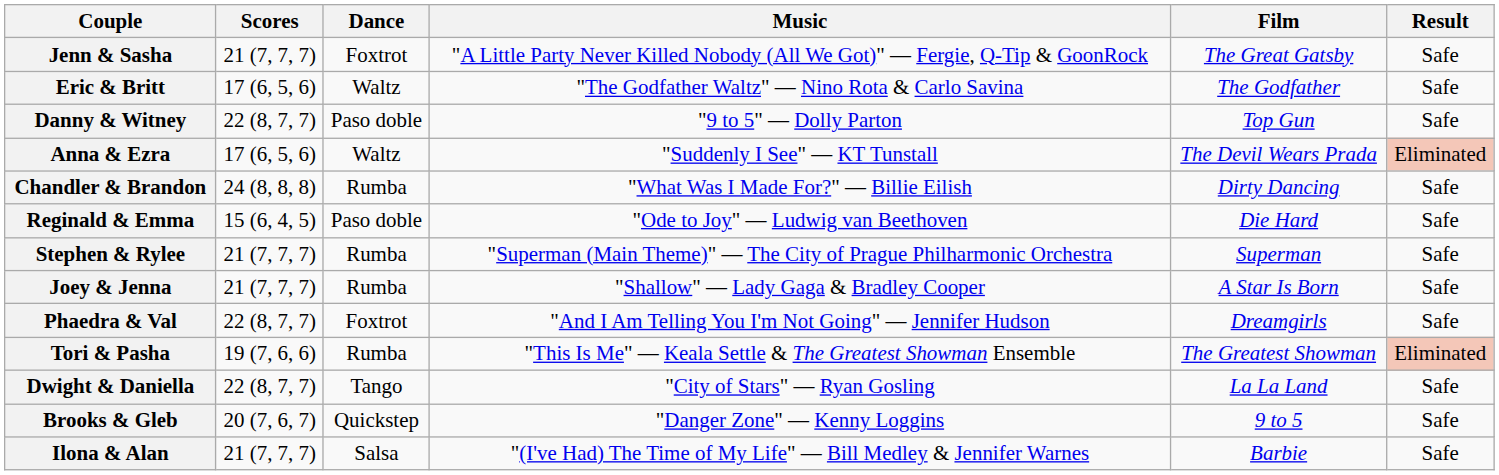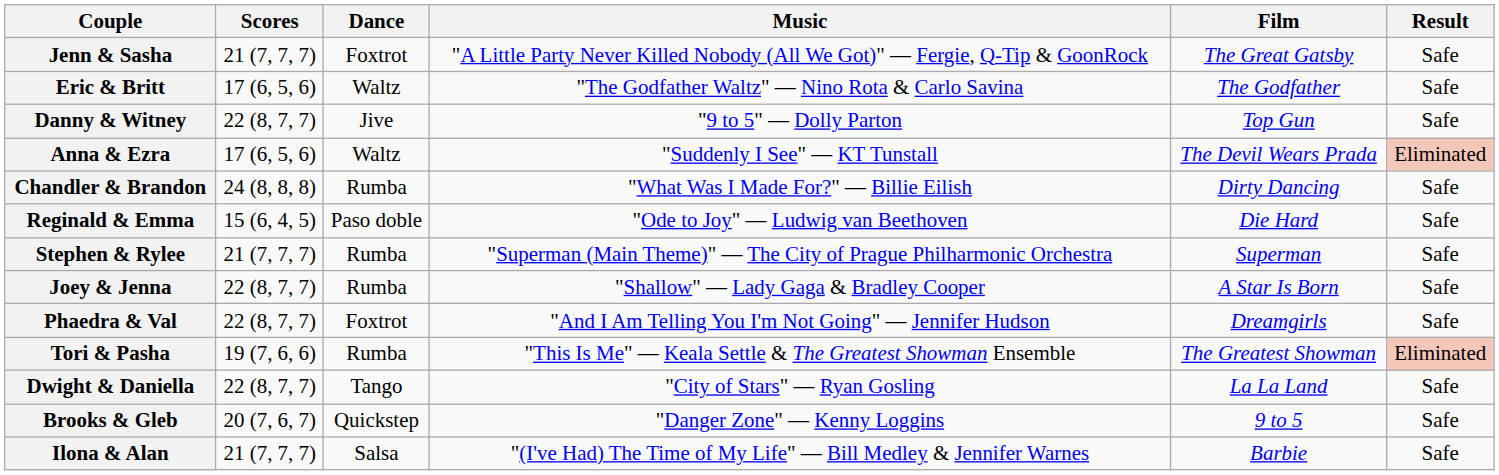 <table class="wikitable sortable" style="text-align:center; width: 90%">
 <tr>
 <th scope="col">Couple</th>
 <th scope="col">Scores</th>
 <th scope="col" class="unsortable">Dance</th>
 <th scope="col" class="unsortable">Music</th>
 <th scope="col" class="unsortable">Film</th>
 <th scope="col" class="unsortable">Result</th>
 </tr>
 <tr>
 <th scope="row">Jenn & Sasha</th>
 <td>21 (7, 7, 7)</td>
 <td>Foxtrot</td>
 <td>"<a href='#'>A Little Party Never Killed Nobody (All We Got)</a>" — <a href='#'>Fergie</a>, <a href='#'>Q-Tip</a> & <a href='#'>GoonRock</a></td>
 <td><em><a href='#'>The Great Gatsby</a></em></td>
 <td>Safe</td>
 </tr>
 <tr>
 <th scope="row">Eric & Britt</th>
 <td>17 (6, 5, 6)</td>
 <td>Waltz</td>
 <td>"<a href='#'>The Godfather Waltz</a>" — <a href='#'>Nino Rota</a> & <a href='#'>Carlo Savina</a></td>
 <td><em><a href='#'>The Godfather</a></em></td>
 <td>Safe</td>
 </tr>
 <tr>
 <th scope="row">Danny & Witney</th>
 <td>22 (8, 7, 7)</td>
-<td>Paso doble</td>
+<td>Jive</td>
 <td>"<a href='#'>9 to 5</a>" — <a href='#'>Dolly Parton</a></td>
 <td><em><a href='#'>Top Gun</a></em></td>
 <td>Safe</td>
 </tr>
 <tr>
 <th scope="row">Anna & Ezra</th>
 <td>17 (6, 5, 6)</td>
 <td>Waltz</td>
 <td>"<a href='#'>Suddenly I See</a>" — <a href='#'>KT Tunstall</a></td>
 <td><em><a href='#'>The Devil Wears Prada</a></em></td>
 <td bgcolor= f4c7b8>Eliminated</td>
 </tr>
 <tr>
 <th scope="row">Chandler & Brandon</th>
 <td>24 (8, 8, 8)</td>
 <td>Rumba</td>
 <td>"<a href='#'>What Was I Made For?</a>" — <a href='#'>Billie Eilish</a></td>
 <td><em><a href='#'>Dirty Dancing</a></em></td>
 <td>Safe</td>
 </tr>
 <tr>
 <th scope="row">Reginald & Emma</th>
 <td>15 (6, 4, 5)</td>
 <td>Paso doble</td>
 <td>"<a href='#'>Ode to Joy</a>" — <a href='#'>Ludwig van Beethoven</a></td>
 <td><em><a href='#'>Die Hard</a></em></td>
 <td>Safe</td>
 </tr>
 <tr>
 <th scope="row">Stephen & Rylee</th>
 <td>21 (7, 7, 7)</td>
 <td>Rumba</td>
 <td>"<a href='#'>Superman (Main Theme)</a>" — <a href='#'>The City of Prague Philharmonic Orchestra</a></td>
 <td><em><a href='#'>Superman</a></em></td>
 <td>Safe</td>
 </tr>
 <tr>
 <th scope="row">Joey & Jenna</th>
-<td>21 (7, 7, 7)</td>
+<td>22 (8, 7, 7)</td>
 <td>Rumba</td>
 <td>"<a href='#'>Shallow</a>" — <a href='#'>Lady Gaga</a> & <a href='#'>Bradley Cooper</a></td>
 <td><em><a href='#'>A Star Is Born</a></em></td>
 <td>Safe</td>
 </tr>
 <tr>
 <th scope="row">Phaedra & Val</th>
 <td>22 (8, 7, 7)</td>
 <td>Foxtrot</td>
 <td>"<a href='#'>And I Am Telling You I'm Not Going</a>" — <a href='#'>Jennifer Hudson</a></td>
 <td><em><a href='#'>Dreamgirls</a></em></td>
 <td>Safe</td>
 </tr>
 <tr>
 <th scope="row">Tori & Pasha</th>
 <td>19 (7, 6, 6)</td>
 <td>Rumba</td>
 <td>"<a href='#'>This Is Me</a>" — <a href='#'>Keala Settle</a> & <em><a href='#'>The Greatest Showman</a></em> Ensemble</td>
 <td><em><a href='#'>The Greatest Showman</a></em></td>
 <td bgcolor= f4c7b8>Eliminated</td>
 </tr>
 <tr>
 <th scope="row">Dwight & Daniella</th>
 <td>22 (8, 7, 7)</td>
 <td>Tango</td>
 <td>"<a href='#'>City of Stars</a>" — <a href='#'>Ryan Gosling</a></td>
 <td><em><a href='#'>La La Land</a></em></td>
 <td>Safe</td>
 </tr>
 <tr>
 <th scope="row">Brooks & Gleb</th>
 <td>20 (7, 6, 7)</td>
 <td>Quickstep</td>
 <td>"<a href='#'>Danger Zone</a>" — <a href='#'>Kenny Loggins</a></td>
 <td><em><a href='#'>9 to 5</a></em></td>
 <td>Safe</td>
 </tr>
 <tr>
 <th scope="row">Ilona & Alan</th>
 <td>21 (7, 7, 7)</td>
 <td>Salsa</td>
 <td>"<a href='#'>(I've Had) The Time of My Life</a>" — <a href='#'>Bill Medley</a> & <a href='#'>Jennifer Warnes</a></td>
 <td><em><a href='#'>Barbie</a></em></td>
 <td>Safe</td>
 </tr>
 </table>
